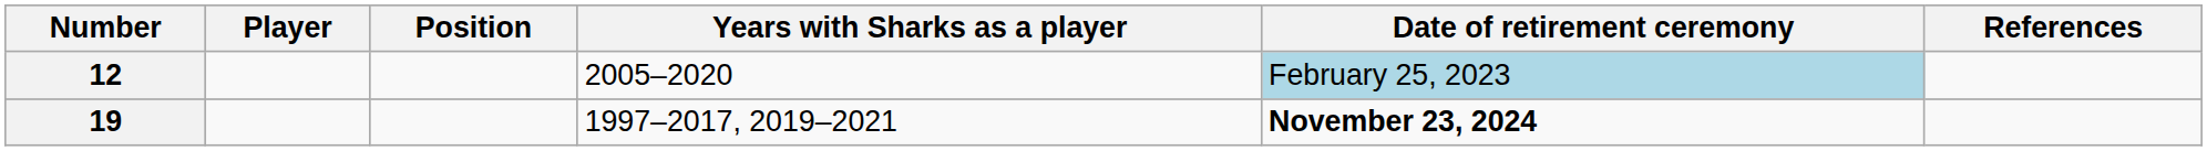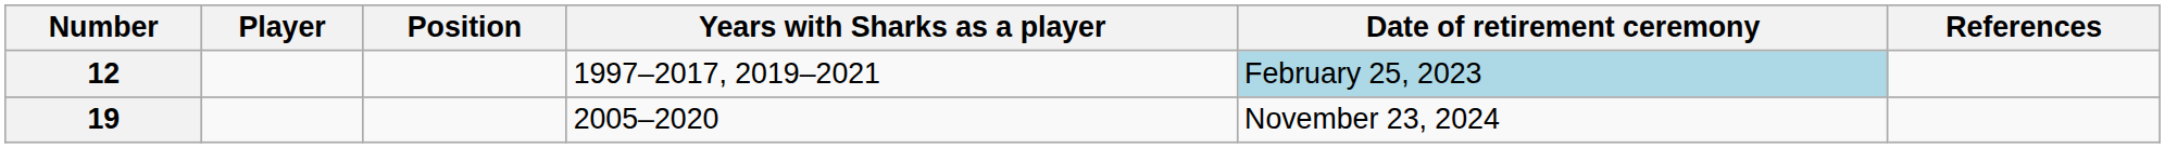 <table class="wikitable sortable" width="75%">
 <tr>
 <th scope="col">Number</th>
 <th scope="col">Player</th>
 <th scope="col">Position</th>
 <th scope="col">Years with Sharks as a player</th>
 <th scope="col">Date of retirement ceremony</th>
 <th scope="col" class="unsortable">References</th>
 </tr>
 <tr>
 <th scope="row">12</th>
 <td></td>
 <td></td>
-<td>2005–2020</td>
+<td>1997–2017, 2019–2021</td>
 <td style="background: lightblue;">February 25, 2023</td>
 <td></td>
 </tr>
 <tr>
 <th scope="row">19</th>
 <td></td>
 <td></td>
-<td>1997–2017, 2019–2021</td>
-<td><strong>November 23, 2024</strong></td>
+<td>2005–2020</td>
+<td>November 23, 2024</td>
 <td></td>
 </tr>
 </table>
